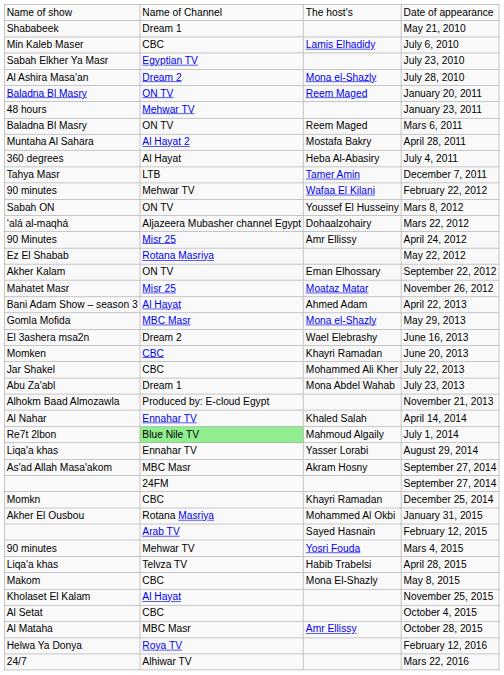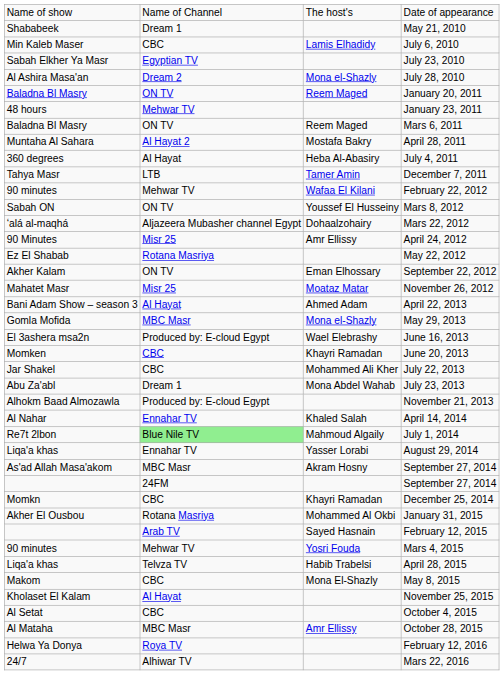 <table class="wikitable">
 <tr>
 <td>Name of show</td>
 <td>Name of Channel</td>
 <td>The host's</td>
 <td>Date of appearance</td>
 </tr>
 <tr>
 <td>Shababeek</td>
 <td>Dream 1</td>
 <td></td>
 <td>May 21, 2010</td>
 </tr>
 <tr>
 <td>Min Kaleb Maser</td>
 <td>CBC</td>
 <td><a href='#'>Lamis Elhadidy</a></td>
 <td>July 6, 2010</td>
 </tr>
 <tr>
 <td>Sabah Elkher Ya Masr</td>
 <td><a href='#'>Egyptian TV</a></td>
 <td></td>
 <td>July 23, 2010</td>
 </tr>
 <tr>
 <td>Al Ashira Masa'an</td>
 <td><a href='#'>Dream 2</a></td>
 <td><a href='#'>Mona el-Shazly</a></td>
 <td>July 28, 2010</td>
 </tr>
 <tr>
 <td><a href='#'>Baladna Bl Masry</a></td>
 <td><a href='#'>ON TV</a></td>
 <td><a href='#'>Reem Maged</a></td>
 <td>January 20, 2011</td>
 </tr>
 <tr>
 <td>48 hours</td>
 <td><a href='#'>Mehwar TV</a></td>
 <td></td>
 <td>January 23, 2011</td>
 </tr>
 <tr>
 <td>Baladna Bl Masry</td>
 <td>ON TV</td>
 <td>Reem Maged</td>
 <td>Mars 6, 2011</td>
 </tr>
 <tr>
 <td>Muntaha Al Sahara</td>
 <td><a href='#'>Al Hayat 2</a></td>
 <td>Mostafa Bakry</td>
 <td>April 28, 2011</td>
 </tr>
 <tr>
 <td>360 degrees</td>
 <td>Al Hayat</td>
 <td>Heba Al-Abasiry</td>
 <td>July 4, 2011</td>
 </tr>
 <tr>
 <td>Tahya Masr</td>
 <td>LTB</td>
 <td><a href='#'>Tamer Amin</a></td>
 <td>December 7, 2011</td>
 </tr>
 <tr>
 <td>90 minutes</td>
 <td>Mehwar TV</td>
 <td><a href='#'>Wafaa El Kilani</a></td>
 <td>February 22, 2012</td>
 </tr>
 <tr>
 <td>Sabah ON</td>
 <td>ON TV</td>
 <td>Youssef El Husseiny</td>
 <td>Mars 8, 2012</td>
 </tr>
 <tr>
 <td>ʻalá al-maqhá</td>
 <td>Aljazeera Mubasher channel Egypt</td>
 <td>Dohaalzohairy</td>
 <td>Mars 22, 2012</td>
 </tr>
 <tr>
 <td>90 Minutes</td>
 <td><a href='#'>Misr 25</a></td>
 <td>Amr Ellissy</td>
 <td>April 24, 2012</td>
 </tr>
 <tr>
 <td>Ez El Shabab</td>
 <td><a href='#'>Rotana Masriya</a></td>
 <td></td>
 <td>May 22, 2012</td>
 </tr>
 <tr>
 <td>Akher Kalam</td>
 <td>ON TV</td>
 <td>Eman Elhossary</td>
 <td>September 22, 2012</td>
 </tr>
 <tr>
 <td>Mahatet Masr</td>
 <td><a href='#'>Misr 25</a></td>
 <td><a href='#'>Moataz Matar</a></td>
 <td>November 26, 2012</td>
 </tr>
 <tr>
 <td>Bani Adam Show – season 3</td>
 <td><a href='#'>Al Hayat</a></td>
 <td>Ahmed Adam</td>
 <td>April 22, 2013</td>
 </tr>
 <tr>
 <td>Gomla Mofida</td>
 <td><a href='#'>MBC Masr</a></td>
 <td><a href='#'>Mona el-Shazly</a></td>
 <td>May 29, 2013</td>
 </tr>
 <tr>
 <td>El 3ashera msa2n</td>
-<td>Dream 2</td>
+<td>Produced by: E-cloud Egypt</td>
 <td>Wael Elebrashy</td>
 <td>June 16, 2013</td>
 </tr>
 <tr>
 <td>Momken</td>
 <td><a href='#'>CBC</a></td>
 <td>Khayri Ramadan</td>
 <td>June 20, 2013</td>
 </tr>
 <tr>
 <td>Jar Shakel</td>
 <td>CBC</td>
 <td>Mohammed Ali Kher</td>
 <td>July 22, 2013</td>
 </tr>
 <tr>
 <td>Abu Za'abl</td>
 <td>Dream 1</td>
 <td>Mona Abdel Wahab</td>
 <td>July 23, 2013</td>
 </tr>
 <tr>
 <td>Alhokm Baad Almozawla</td>
 <td>Produced by: E-cloud Egypt</td>
 <td></td>
 <td>November 21, 2013</td>
 </tr>
 <tr>
 <td>Al Nahar</td>
 <td><a href='#'>Ennahar TV</a></td>
 <td>Khaled Salah</td>
 <td>April 14, 2014</td>
 </tr>
 <tr>
 <td>Re7t 2lbon</td>
 <td style="background: lightgreen;">Blue Nile TV</td>
 <td>Mahmoud Algaily</td>
 <td>July 1, 2014</td>
 </tr>
 <tr>
 <td>Liqa'a khas</td>
 <td>Ennahar TV</td>
 <td>Yasser Lorabi</td>
 <td>August 29, 2014</td>
 </tr>
 <tr>
 <td>As'ad Allah Masa'akom</td>
 <td>MBC Masr</td>
 <td>Akram Hosny</td>
 <td>September 27, 2014</td>
 </tr>
 <tr>
 <td></td>
 <td>24FM</td>
 <td></td>
 <td>September 27, 2014</td>
 </tr>
 <tr>
 <td>Momkn</td>
 <td>CBC</td>
 <td>Khayri Ramadan</td>
 <td>December 25, 2014</td>
 </tr>
 <tr>
 <td>Akher El Ousbou</td>
 <td>Rotana <a href='#'>Masriya</a></td>
 <td>Mohammed Al Okbi</td>
 <td>January 31, 2015</td>
 </tr>
 <tr>
 <td></td>
 <td><a href='#'>Arab TV</a></td>
 <td>Sayed Hasnain</td>
 <td>February 12, 2015</td>
 </tr>
 <tr>
 <td>90 minutes</td>
 <td>Mehwar TV</td>
 <td><a href='#'>Yosri Fouda</a></td>
 <td>Mars 4, 2015</td>
 </tr>
 <tr>
 <td>Liqa'a khas</td>
 <td>Telvza TV</td>
 <td>Habib Trabelsi</td>
 <td>April 28, 2015</td>
 </tr>
 <tr>
 <td>Makom</td>
 <td>CBC</td>
 <td>Mona El-Shazly</td>
 <td>May 8, 2015</td>
 </tr>
 <tr>
 <td>Kholaset El Kalam</td>
 <td><a href='#'>Al Hayat</a></td>
 <td></td>
 <td>November 25, 2015</td>
 </tr>
 <tr>
 <td>Al Setat</td>
 <td>CBC</td>
 <td></td>
 <td>October 4, 2015</td>
 </tr>
 <tr>
 <td>Al Mataha</td>
 <td>MBC Masr</td>
 <td><a href='#'>Amr Ellissy</a></td>
 <td>October 28, 2015</td>
 </tr>
 <tr>
 <td>Helwa Ya Donya</td>
 <td><a href='#'>Roya TV</a></td>
 <td></td>
 <td>February 12, 2016</td>
 </tr>
 <tr>
 <td>24/7</td>
 <td>Alhiwar TV</td>
 <td></td>
 <td>Mars 22, 2016</td>
 </tr>
 </table>
